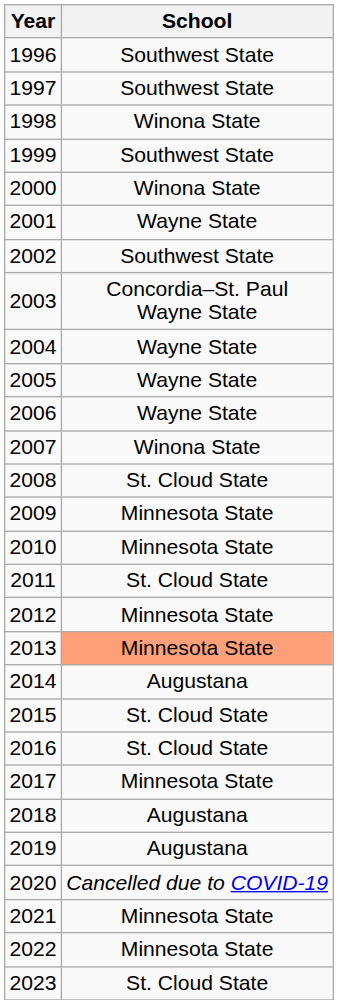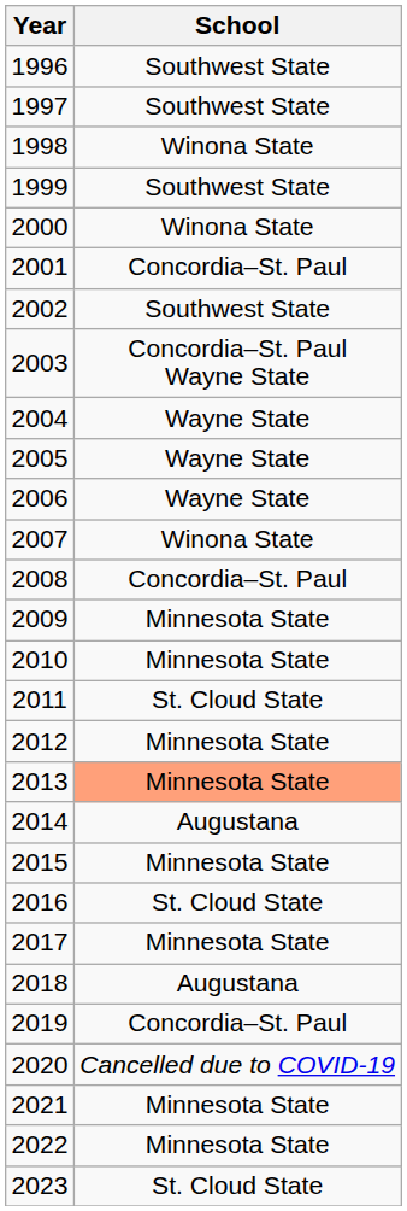 <table class="wikitable" style="text-align:center">
 <tr>
 <th>Year</th>
 <th>School</th>
 </tr>
 <tr>
 <td>1996</td>
 <td>Southwest State</td>
 </tr>
 <tr>
 <td>1997</td>
 <td>Southwest State</td>
 </tr>
 <tr>
 <td>1998</td>
 <td>Winona State</td>
 </tr>
 <tr>
 <td>1999</td>
 <td>Southwest State</td>
 </tr>
 <tr>
 <td>2000</td>
 <td>Winona State</td>
 </tr>
 <tr>
 <td>2001</td>
-<td>Wayne State</td>
+<td>Concordia–St. Paul</td>
 </tr>
 <tr>
 <td>2002</td>
 <td>Southwest State</td>
 </tr>
 <tr>
 <td>2003</td>
 <td>Concordia–St. Paul<br>Wayne State</td>
 </tr>
 <tr>
 <td>2004</td>
 <td>Wayne State</td>
 </tr>
 <tr>
 <td>2005</td>
 <td>Wayne State</td>
 </tr>
 <tr>
 <td>2006</td>
 <td>Wayne State</td>
 </tr>
 <tr>
 <td>2007</td>
 <td>Winona State</td>
 </tr>
 <tr>
 <td>2008</td>
-<td>St. Cloud State</td>
+<td>Concordia–St. Paul</td>
 </tr>
 <tr>
 <td>2009</td>
 <td>Minnesota State</td>
 </tr>
 <tr>
 <td>2010</td>
 <td>Minnesota State</td>
 </tr>
 <tr>
 <td>2011</td>
 <td>St. Cloud State</td>
 </tr>
 <tr>
 <td>2012</td>
 <td>Minnesota State</td>
 </tr>
 <tr>
 <td>2013</td>
 <td style="background: lightsalmon;">Minnesota State</td>
 </tr>
 <tr>
 <td>2014</td>
 <td>Augustana</td>
 </tr>
 <tr>
 <td>2015</td>
-<td>St. Cloud State</td>
+<td>Minnesota State</td>
 </tr>
 <tr>
 <td>2016</td>
 <td>St. Cloud State</td>
 </tr>
 <tr>
 <td>2017</td>
 <td>Minnesota State</td>
 </tr>
 <tr>
 <td>2018</td>
 <td>Augustana</td>
 </tr>
 <tr>
 <td>2019</td>
-<td>Augustana</td>
+<td>Concordia–St. Paul</td>
 </tr>
 <tr>
 <td>2020</td>
 <td><em>Cancelled due to <a href='#'>COVID-19</a></em></td>
 </tr>
 <tr>
 <td>2021</td>
 <td>Minnesota State</td>
 </tr>
 <tr>
 <td>2022</td>
 <td>Minnesota State</td>
 </tr>
 <tr>
 <td>2023</td>
 <td>St. Cloud State</td>
 </tr>
 </table>
